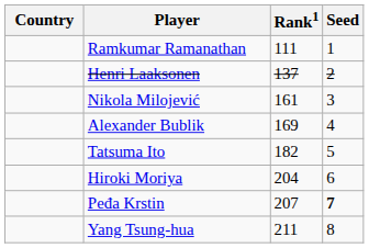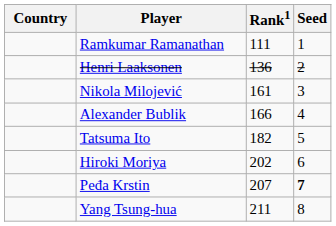 <table class="sortable wikitable">
 <tr>
 <th width="70">Country</th>
 <th width="175">Player</th>
 <th>Rank<sup>1</sup></th>
 <th>Seed</th>
 </tr>
 <tr>
 <td></td>
 <td><a href='#'>Ramkumar Ramanathan</a></td>
 <td>111</td>
 <td>1</td>
 </tr>
 <tr>
 <td><s></s></td>
 <td><s><a href='#'>Henri Laaksonen</a></s></td>
-<td><s>137</s></td>
+<td><s>136</s></td>
 <td><s>2</s></td>
 </tr>
 <tr>
 <td></td>
 <td><a href='#'>Nikola Milojević</a></td>
 <td>161</td>
 <td>3</td>
 </tr>
 <tr>
 <td></td>
 <td><a href='#'>Alexander Bublik</a></td>
-<td>169</td>
+<td>166</td>
 <td>4</td>
 </tr>
 <tr>
 <td></td>
 <td><a href='#'>Tatsuma Ito</a></td>
 <td>182</td>
 <td>5</td>
 </tr>
 <tr>
 <td></td>
 <td><a href='#'>Hiroki Moriya</a></td>
-<td>204</td>
+<td>202</td>
 <td>6</td>
 </tr>
 <tr>
 <td></td>
 <td><a href='#'>Peđa Krstin</a></td>
 <td>207</td>
 <td><strong>7</strong></td>
 </tr>
 <tr>
 <td></td>
 <td><a href='#'>Yang Tsung-hua</a></td>
 <td>211</td>
 <td>8</td>
 </tr>
 </table>
